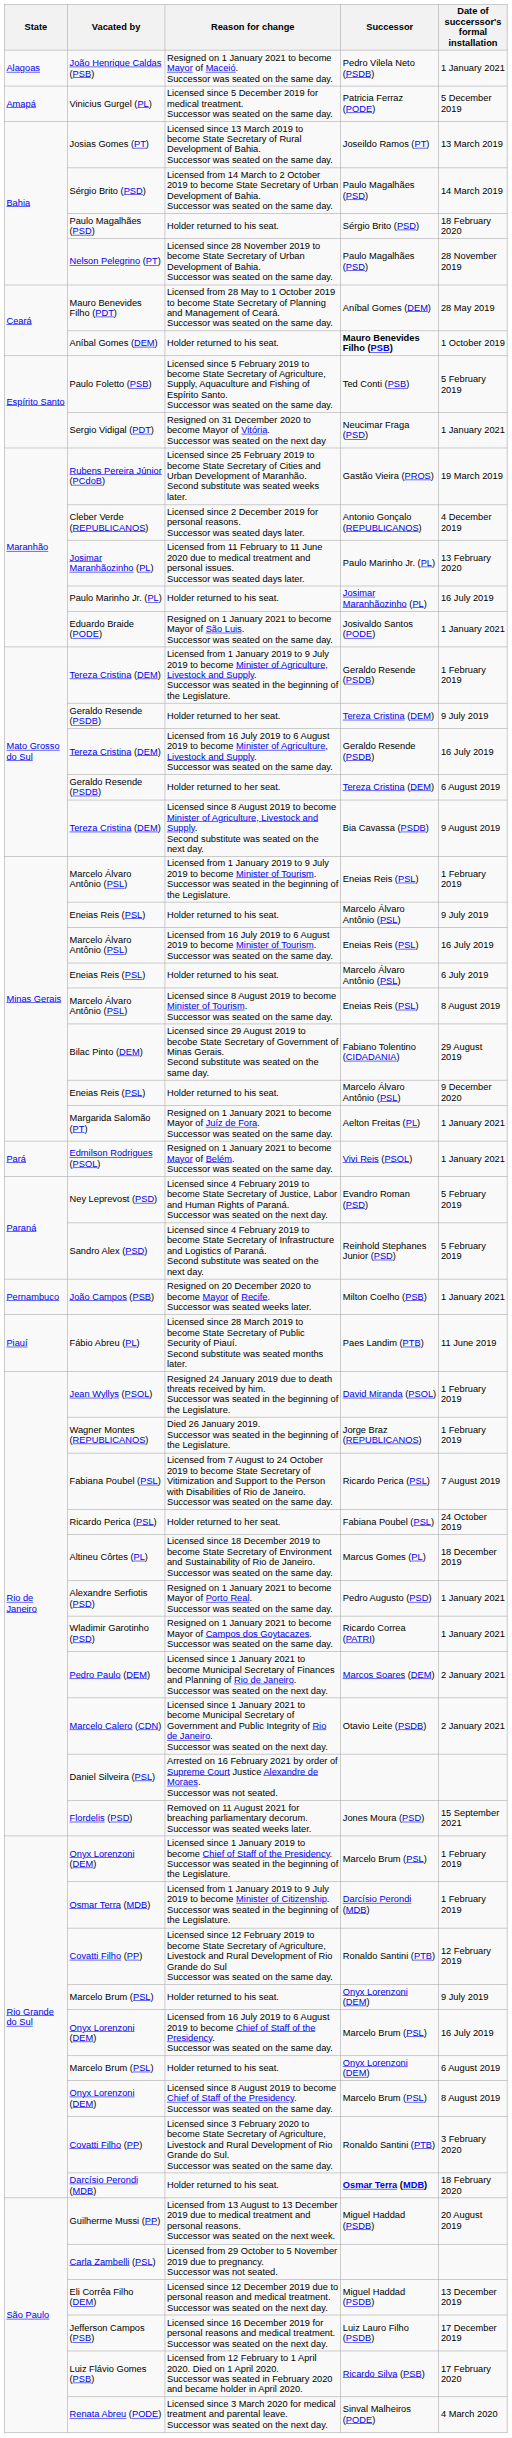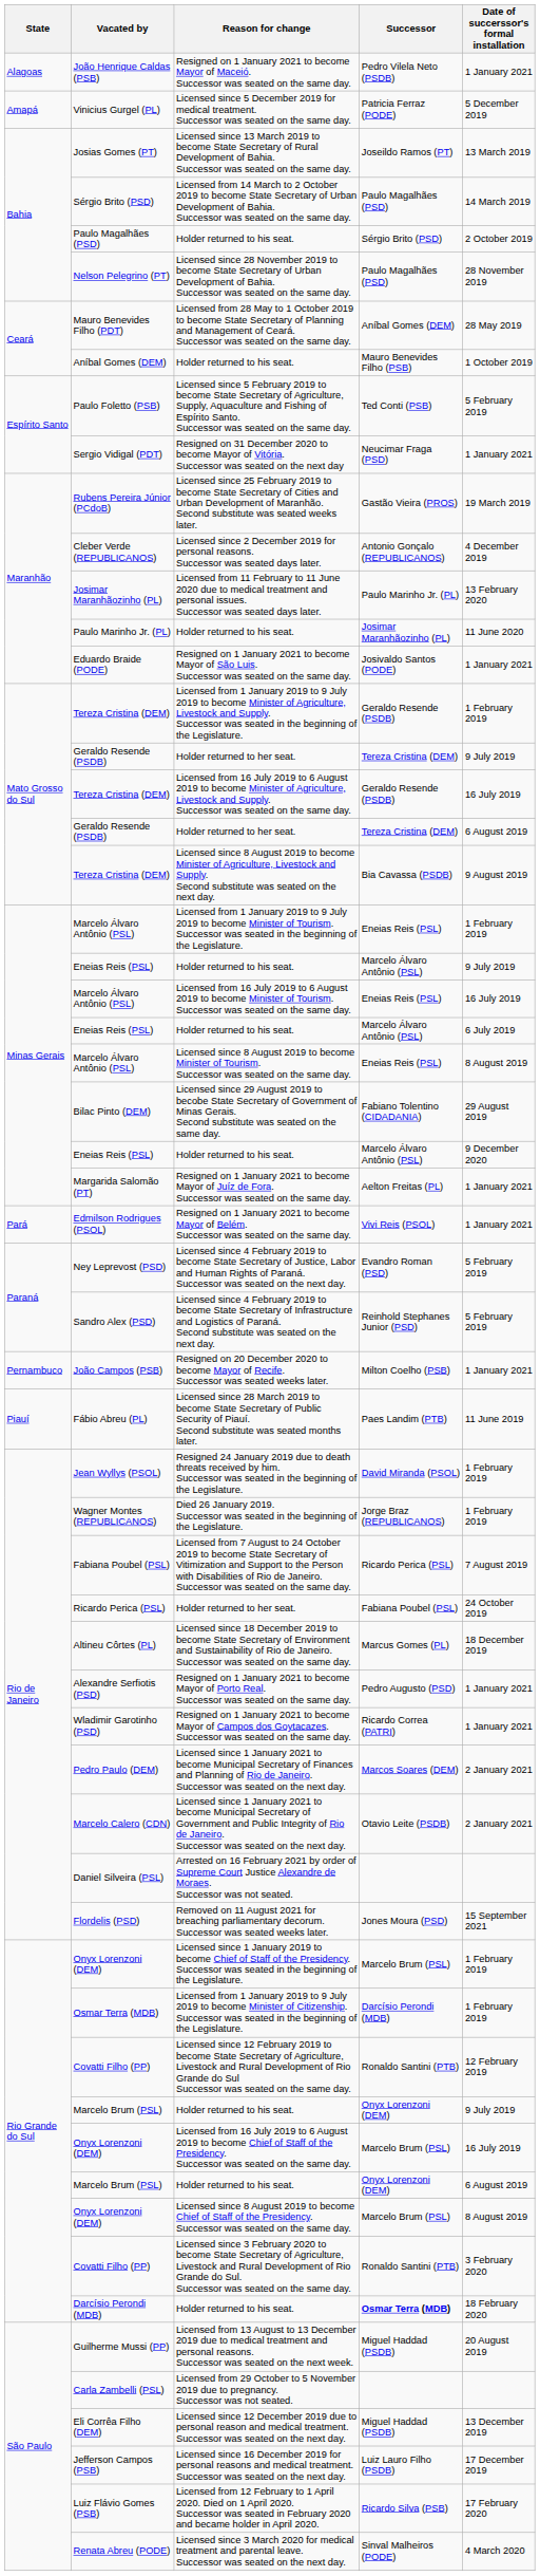 <table class="wikitable sortable plainrowheaders">
 <tr>
 <th>State</th>
 <th>Vacated by</th>
 <th>Reason for change</th>
 <th>Successor</th>
 <th>Date of succerssor's<br>formal installation</th>
 </tr>
 <tr>
 <td><a href='#'>Alagoas</a></td>
 <td><a href='#'>João Henrique Caldas</a> (<a href='#'>PSB</a>)</td>
 <td>Resigned on 1 January 2021 to become <a href='#'>Mayor</a> of <a href='#'>Maceió</a>.<br>Successor was seated on the same day.</td>
 <td>Pedro Vilela Neto (<a href='#'>PSDB</a>)</td>
 <td>1 January 2021</td>
 </tr>
 <tr>
 <td><a href='#'>Amapá</a></td>
 <td>Vinicius Gurgel (<a href='#'>PL</a>)</td>
 <td>Licensed since 5 December 2019 for medical treatment.<br>Successor was seated on the same day.</td>
 <td>Patricia Ferraz (<a href='#'>PODE</a>)</td>
 <td>5 December 2019</td>
 </tr>
 <tr>
 <td rowspan="4"><a href='#'>Bahia</a></td>
 <td>Josias Gomes (<a href='#'>PT</a>)</td>
 <td>Licensed since 13 March 2019 to become State Secretary of Rural Development of Bahia.<br>Successor was seated on the same day.</td>
 <td>Joseildo Ramos (<a href='#'>PT</a>)</td>
 <td>13 March 2019</td>
 </tr>
 <tr>
 <td>Sérgio Brito (<a href='#'>PSD</a>)</td>
 <td>Licensed from 14 March to 2 October 2019 to become State Secretary of Urban Development of Bahia.<br>Successor was seated on the same day.</td>
 <td>Paulo Magalhães (<a href='#'>PSD</a>)</td>
 <td>14 March 2019</td>
 </tr>
 <tr>
 <td>Paulo Magalhães (<a href='#'>PSD</a>)</td>
 <td>Holder returned to his seat.</td>
 <td>Sérgio Brito (<a href='#'>PSD</a>)</td>
-<td>18 February 2020</td>
+<td>2 October 2019</td>
 </tr>
 <tr>
 <td><a href='#'>Nelson Pelegrino</a> (<a href='#'>PT</a>)</td>
 <td>Licensed since 28 November 2019 to become State Secretary of Urban Development of Bahia.<br>Successor was seated on the same day.</td>
 <td>Paulo Magalhães (<a href='#'>PSD</a>)</td>
 <td>28 November 2019</td>
 </tr>
 <tr>
 <td rowspan="2"><a href='#'>Ceará</a></td>
 <td>Mauro Benevides Filho (<a href='#'>PDT</a>)</td>
 <td>Licensed from 28 May to 1 October 2019 to become State Secretary of Planning and Management of Ceará.<br>Successor was seated on the same day.</td>
 <td>Aníbal Gomes (<a href='#'>DEM</a>)</td>
 <td>28 May 2019</td>
 </tr>
 <tr>
 <td>Aníbal Gomes (<a href='#'>DEM</a>)</td>
 <td>Holder returned to his seat.</td>
-<td><strong>Mauro Benevides Filho (<a href='#'>PSB</a>)</strong></td>
+<td>Mauro Benevides Filho (<a href='#'>PSB</a>)</td>
 <td>1 October 2019</td>
 </tr>
 <tr>
 <td rowspan="2"><a href='#'>Espírito Santo</a></td>
 <td>Paulo Foletto (<a href='#'>PSB</a>)</td>
 <td>Licensed since 5 February 2019 to become State Secretary of Agriculture, Supply, Aquaculture and Fishing of Espírito Santo.<br>Successor was seated on the same day.</td>
 <td>Ted Conti (<a href='#'>PSB</a>)</td>
 <td>5 February 2019</td>
 </tr>
 <tr>
 <td>Sergio Vidigal (<a href='#'>PDT</a>)</td>
 <td>Resigned on 31 December 2020 to become Mayor of <a href='#'>Vitória</a>.<br>Successor was seated on the next day</td>
 <td>Neucimar Fraga (<a href='#'>PSD</a>)</td>
 <td>1 January 2021</td>
 </tr>
 <tr>
 <td rowspan="5"><a href='#'>Maranhão</a></td>
 <td><a href='#'>Rubens Pereira Júnior</a> (<a href='#'>PCdoB</a>)</td>
 <td>Licensed since 25 February 2019 to become State Secretary of Cities and Urban Development of Maranhão.<br>Second substitute was seated weeks later.</td>
 <td>Gastão Vieira (<a href='#'>PROS</a>)</td>
 <td>19 March 2019</td>
 </tr>
 <tr>
 <td>Cleber Verde (<a href='#'>REPUBLICANOS</a>)</td>
 <td>Licensed since 2 December 2019 for personal reasons.<br>Successor was seated days later.</td>
 <td>Antonio Gonçalo (<a href='#'>REPUBLICANOS</a>)</td>
 <td>4 December 2019</td>
 </tr>
 <tr>
 <td><a href='#'>Josimar Maranhãozinho</a> (<a href='#'>PL</a>)</td>
 <td>Licensed from 11 February to 11 June 2020 due to medical treatment and personal issues.<br>Successor was seated days later.</td>
 <td>Paulo Marinho Jr. (<a href='#'>PL</a>)</td>
 <td>13 February 2020</td>
 </tr>
 <tr>
 <td>Paulo Marinho Jr. (<a href='#'>PL</a>)</td>
 <td>Holder returned to his seat.</td>
 <td><a href='#'>Josimar Maranhãozinho</a> (<a href='#'>PL</a>)</td>
-<td>16 July 2019</td>
+<td>11 June 2020</td>
 </tr>
 <tr>
 <td>Eduardo Braide (<a href='#'>PODE</a>)</td>
 <td>Resigned on 1 January 2021 to become Mayor of <a href='#'>São Luis</a>.<br>Successor was seated on the same day.</td>
 <td>Josivaldo Santos (<a href='#'>PODE</a>)</td>
 <td>1 January 2021</td>
 </tr>
 <tr>
 <td rowspan="5"><a href='#'>Mato Grosso do Sul</a></td>
 <td><a href='#'>Tereza Cristina</a> (<a href='#'>DEM</a>)</td>
 <td>Licensed from 1 January 2019 to 9 July 2019 to become <a href='#'>Minister of Agriculture, Livestock and Supply</a>.<br>Successor was seated in the beginning of the Legislature.</td>
 <td>Geraldo Resende (<a href='#'>PSDB</a>)</td>
 <td>1 February 2019</td>
 </tr>
 <tr>
 <td>Geraldo Resende (<a href='#'>PSDB</a>)</td>
 <td>Holder returned to her seat.</td>
 <td><a href='#'>Tereza Cristina</a> (<a href='#'>DEM</a>)</td>
 <td>9 July 2019</td>
 </tr>
 <tr>
 <td><a href='#'>Tereza Cristina</a> (<a href='#'>DEM</a>)</td>
 <td>Licensed from 16 July 2019 to 6 August 2019 to become <a href='#'>Minister of Agriculture, Livestock and Supply</a>.<br>Successor was seated on the same day.</td>
 <td>Geraldo Resende (<a href='#'>PSDB</a>)</td>
 <td>16 July 2019</td>
 </tr>
 <tr>
 <td>Geraldo Resende (<a href='#'>PSDB</a>)</td>
 <td>Holder returned to her seat.</td>
 <td><a href='#'>Tereza Cristina</a> (<a href='#'>DEM</a>)</td>
 <td>6 August 2019</td>
 </tr>
 <tr>
 <td><a href='#'>Tereza Cristina</a> (<a href='#'>DEM</a>)</td>
 <td>Licensed since 8 August 2019 to become <a href='#'>Minister of Agriculture, Livestock and Supply</a>.<br>Second substitute was seated on the next day.</td>
 <td>Bia Cavassa (<a href='#'>PSDB</a>)</td>
 <td>9 August 2019</td>
 </tr>
 <tr>
 <td rowspan="8"><a href='#'>Minas Gerais</a></td>
 <td>Marcelo Álvaro Antônio (<a href='#'>PSL</a>)</td>
 <td>Licensed from 1 January 2019 to 9 July 2019 to become <a href='#'>Minister of Tourism</a>.<br>Successor was seated in the beginning of the Legislature.</td>
 <td>Eneias Reis (<a href='#'>PSL</a>)</td>
 <td>1 February 2019</td>
 </tr>
 <tr>
 <td>Eneias Reis (<a href='#'>PSL</a>)</td>
 <td>Holder returned to his seat.</td>
 <td>Marcelo Álvaro Antônio (<a href='#'>PSL</a>)</td>
 <td>9 July 2019</td>
 </tr>
 <tr>
 <td>Marcelo Álvaro Antônio (<a href='#'>PSL</a>)</td>
 <td>Licensed from 16 July 2019 to 6 August 2019 to become <a href='#'>Minister of Tourism</a>.<br>Successor was seated on the same day.</td>
 <td>Eneias Reis (<a href='#'>PSL</a>)</td>
 <td>16 July 2019</td>
 </tr>
 <tr>
 <td>Eneias Reis (<a href='#'>PSL</a>)</td>
 <td>Holder returned to his seat.</td>
 <td>Marcelo Álvaro Antônio (<a href='#'>PSL</a>)</td>
 <td>6 July 2019</td>
 </tr>
 <tr>
 <td>Marcelo Álvaro Antônio (<a href='#'>PSL</a>)</td>
 <td>Licensed since 8 August 2019 to become <a href='#'>Minister of Tourism</a>.<br>Successor was seated on the same day.</td>
 <td>Eneias Reis (<a href='#'>PSL</a>)</td>
 <td>8 August 2019</td>
 </tr>
 <tr>
 <td>Bilac Pinto (<a href='#'>DEM</a>)</td>
 <td>Licensed since 29 August 2019 to becobe State Secretary of Government of Minas Gerais.<br>Second substitute was seated on the same day.</td>
 <td>Fabiano Tolentino (<a href='#'>CIDADANIA</a>)</td>
 <td>29 August 2019</td>
 </tr>
 <tr>
 <td>Eneias Reis (<a href='#'>PSL</a>)</td>
 <td>Holder returned to his seat.</td>
 <td>Marcelo Álvaro Antônio (<a href='#'>PSL</a>)</td>
 <td>9 December 2020</td>
 </tr>
 <tr>
 <td>Margarida Salomão (<a href='#'>PT</a>)</td>
 <td>Resigned on 1 January 2021 to become Mayor of <a href='#'>Juíz de Fora</a>.<br>Successor was seated on the same day.</td>
 <td>Aelton Freitas (<a href='#'>PL</a>)</td>
 <td>1 January 2021</td>
 </tr>
 <tr>
 <td><a href='#'>Pará</a></td>
 <td><a href='#'>Edmilson Rodrigues</a> (<a href='#'>PSOL</a>)</td>
 <td>Resigned on 1 January 2021 to become <a href='#'>Mayor</a> of <a href='#'>Belém</a>.<br>Successor was seated on the same day.</td>
 <td><a href='#'>Vivi Reis</a> (<a href='#'>PSOL</a>)</td>
 <td>1 January 2021</td>
 </tr>
 <tr>
 <td rowspan="2"><a href='#'>Paraná</a></td>
 <td>Ney Leprevost (<a href='#'>PSD</a>)</td>
 <td>Licensed since 4 February 2019 to become State Secretary of Justice, Labor and Human Rights of Paraná.<br>Successor was seated on the next day.</td>
 <td>Evandro Roman (<a href='#'>PSD</a>)</td>
 <td>5 February 2019</td>
 </tr>
 <tr>
 <td>Sandro Alex (<a href='#'>PSD</a>)</td>
 <td>Licensed since 4 February 2019 to become State Secretary of Infrastructure and Logistics of Paraná.<br>Second substitute was seated on the next day.</td>
 <td>Reinhold Stephanes Junior (<a href='#'>PSD</a>)</td>
 <td>5 February 2019</td>
 </tr>
 <tr>
 <td><a href='#'>Pernambuco</a></td>
 <td><a href='#'>João Campos</a> (<a href='#'>PSB</a>)</td>
 <td>Resigned on 20 December 2020 to become <a href='#'>Mayor</a> of <a href='#'>Recife</a>.<br>Successor was seated weeks later.</td>
 <td>Milton Coelho (<a href='#'>PSB</a>)</td>
 <td>1 January 2021</td>
 </tr>
 <tr>
 <td><a href='#'>Piauí</a></td>
 <td>Fábio Abreu (<a href='#'>PL</a>)</td>
 <td>Licensed since 28 March 2019 to become State Secretary of Public Security of Piauí.<br>Second substitute was seated months later.</td>
 <td>Paes Landim (<a href='#'>PTB</a>)</td>
 <td>11 June 2019</td>
 </tr>
 <tr>
 <td rowspan="11"><a href='#'>Rio de Janeiro</a></td>
 <td><a href='#'>Jean Wyllys</a> (<a href='#'>PSOL</a>)</td>
 <td>Resigned 24 January 2019 due to death threats received by him.<br>Successor was seated in the beginning of the Legislature.</td>
 <td><a href='#'>David Miranda</a> (<a href='#'>PSOL</a>)</td>
 <td>1 February 2019</td>
 </tr>
 <tr>
 <td>Wagner Montes (<a href='#'>REPUBLICANOS</a>)</td>
 <td>Died 26 January 2019.<br>Successor was seated in the beginning of the Legislature.</td>
 <td>Jorge Braz (<a href='#'>REPUBLICANOS</a>)</td>
 <td>1 February 2019</td>
 </tr>
 <tr>
 <td>Fabiana Poubel (<a href='#'>PSL</a>)</td>
 <td>Licensed from 7 August to 24 October 2019 to become State Secretary of Vitimization and Support to the Person with Disabilities of Rio de Janeiro.<br>Successor was seated on the same day.</td>
 <td>Ricardo Perica (<a href='#'>PSL</a>)</td>
 <td>7 August 2019</td>
 </tr>
 <tr>
 <td>Ricardo Perica (<a href='#'>PSL</a>)</td>
 <td>Holder returned to her seat.</td>
 <td>Fabiana Poubel (<a href='#'>PSL</a>)</td>
 <td>24 October 2019</td>
 </tr>
 <tr>
 <td>Altineu Côrtes (<a href='#'>PL</a>)</td>
 <td>Licensed since 18 December 2019 to become State Secretary of Environment and Sustainability of Rio de Janeiro.<br>Successor was seated on the same day.</td>
 <td>Marcus Gomes (<a href='#'>PL</a>)</td>
 <td>18 December 2019</td>
 </tr>
 <tr>
 <td>Alexandre Serfiotis (<a href='#'>PSD</a>)</td>
 <td>Resigned on 1 January 2021 to become Mayor of <a href='#'>Porto Real</a>.<br>Successor was seated on the same day.</td>
 <td>Pedro Augusto (<a href='#'>PSD</a>)</td>
 <td>1 January 2021</td>
 </tr>
 <tr>
 <td>Wladimir Garotinho (<a href='#'>PSD</a>)</td>
 <td>Resigned on 1 January 2021 to become Mayor of <a href='#'>Campos dos Goytacazes</a>.<br>Successor was seated on the same day.</td>
 <td>Ricardo Correa (<a href='#'>PATRI</a>)</td>
 <td>1 January 2021</td>
 </tr>
 <tr>
 <td><a href='#'>Pedro Paulo</a> (<a href='#'>DEM</a>)</td>
 <td>Licensed since 1 January 2021 to become Municipal Secretary of Finances and Planning of <a href='#'>Rio de Janeiro</a>.<br>Successor was seated on the next day.</td>
 <td><a href='#'>Marcos Soares</a> (<a href='#'>DEM</a>)</td>
 <td>2 January 2021</td>
 </tr>
 <tr>
 <td><a href='#'>Marcelo Calero</a> (<a href='#'>CDN</a>)</td>
 <td>Licensed since 1 January 2021 to become Municipal Secretary of Government and Public Integrity of <a href='#'>Rio de Janeiro</a>.<br>Successor was seated on the next day.</td>
 <td>Otavio Leite (<a href='#'>PSDB</a>)</td>
 <td>2 January 2021</td>
 </tr>
 <tr>
 <td>Daniel Silveira (<a href='#'>PSL</a>)</td>
 <td>Arrested on 16 February 2021 by order of <a href='#'>Supreme Court</a> Justice <a href='#'>Alexandre de Moraes</a>.<br>Successor was not seated.</td>
 <td></td>
 <td></td>
 </tr>
 <tr>
 <td><a href='#'>Flordelis</a> (<a href='#'>PSD</a>)</td>
 <td>Removed on 11 August 2021 for breaching parliamentary decorum.<br>Successor was seated weeks later.</td>
 <td>Jones Moura (<a href='#'>PSD</a>)</td>
 <td>15 September 2021</td>
 </tr>
 <tr>
 <td rowspan="9"><a href='#'>Rio Grande do Sul</a></td>
 <td><a href='#'>Onyx Lorenzoni</a> (<a href='#'>DEM</a>)</td>
 <td>Licensed since 1 January 2019 to become <a href='#'>Chief of Staff of the Presidency</a>.<br>Successor was seated in the beginning of the Legislature.</td>
 <td>Marcelo Brum (<a href='#'>PSL</a>)</td>
 <td>1 February 2019</td>
 </tr>
 <tr>
 <td><a href='#'>Osmar Terra</a> (<a href='#'>MDB</a>)</td>
 <td>Licensed from 1 January 2019 to 9 July 2019 to become <a href='#'>Minister of Citizenship</a>.<br>Successor was seated in the beginning of the Legislature.</td>
 <td><a href='#'>Darcísio Perondi</a> (<a href='#'>MDB</a>)</td>
 <td>1 February 2019</td>
 </tr>
 <tr>
 <td><a href='#'>Covatti Filho</a> (<a href='#'>PP</a>)</td>
 <td>Licensed since 12 February 2019 to become State Secretary of Agriculture, Livestock and Rural Development of Rio Grande do Sul<br>Successor was seated on the same day.</td>
 <td>Ronaldo Santini (<a href='#'>PTB</a>)</td>
 <td>12 February 2019</td>
 </tr>
 <tr>
 <td>Marcelo Brum (<a href='#'>PSL</a>)</td>
 <td>Holder returned to his seat.</td>
 <td><a href='#'>Onyx Lorenzoni</a> (<a href='#'>DEM</a>)</td>
 <td>9 July 2019</td>
 </tr>
 <tr>
 <td><a href='#'>Onyx Lorenzoni</a> (<a href='#'>DEM</a>)</td>
 <td>Licensed from 16 July 2019 to 6 August 2019 to become <a href='#'>Chief of Staff of the Presidency</a>.<br>Successor was seated on the same day.</td>
 <td>Marcelo Brum (<a href='#'>PSL</a>)</td>
 <td>16 July 2019</td>
 </tr>
 <tr>
 <td>Marcelo Brum (<a href='#'>PSL</a>)</td>
 <td>Holder returned to his seat.</td>
 <td><a href='#'>Onyx Lorenzoni</a> (<a href='#'>DEM</a>)</td>
 <td>6 August 2019</td>
 </tr>
 <tr>
 <td><a href='#'>Onyx Lorenzoni</a> (<a href='#'>DEM</a>)</td>
 <td>Licensed since 8 August 2019 to become <a href='#'>Chief of Staff of the Presidency</a>.<br>Successor was seated on the same day.</td>
 <td>Marcelo Brum (<a href='#'>PSL</a>)</td>
 <td>8 August 2019</td>
 </tr>
 <tr>
 <td><a href='#'>Covatti Filho</a> (<a href='#'>PP</a>)</td>
 <td>Licensed since 3 February 2020 to become State Secretary of Agriculture, Livestock and Rural Development of Rio Grande do Sul.<br>Successor was seated on the same day.</td>
 <td>Ronaldo Santini (<a href='#'>PTB</a>)</td>
 <td>3 February 2020</td>
 </tr>
 <tr>
 <td><a href='#'>Darcísio Perondi</a> (<a href='#'>MDB</a>)</td>
 <td>Holder returned to his seat.</td>
 <td><strong><a href='#'>Osmar Terra</a> (<a href='#'>MDB</a>)</strong></td>
 <td>18 February 2020</td>
 </tr>
 <tr>
 <td rowspan="6"><a href='#'>São Paulo</a></td>
 <td>Guilherme Mussi (<a href='#'>PP</a>)</td>
 <td>Licensed from 13 August to 13 December 2019 due to medical treatment and personal reasons.<br>Successor was seated on the next week.</td>
 <td>Miguel Haddad (<a href='#'>PSDB</a>)</td>
 <td>20 August 2019</td>
 </tr>
 <tr>
 <td><a href='#'>Carla Zambelli</a> (<a href='#'>PSL</a>)</td>
 <td>Licensed from 29 October to 5 November 2019 due to pregnancy.<br>Successor was not seated.</td>
 <td></td>
 <td></td>
 </tr>
 <tr>
 <td>Eli Corrêa Filho (<a href='#'>DEM</a>)</td>
 <td>Licensed since 12 December 2019 due to personal reason and medical treatment.<br>Successor was seated on the next day.</td>
 <td>Miguel Haddad (<a href='#'>PSDB</a>)</td>
 <td>13 December 2019</td>
 </tr>
 <tr>
 <td>Jefferson Campos (<a href='#'>PSB</a>)</td>
 <td>Licensed since 16 December 2019 for personal reasons and medical treatment.<br>Successor was seated on the next day.</td>
 <td>Luiz Lauro Filho (<a href='#'>PSDB</a>)</td>
 <td>17 December 2019</td>
 </tr>
 <tr>
 <td>Luiz Flávio Gomes (<a href='#'>PSB</a>)</td>
 <td>Licensed from 12 February to 1 April 2020. Died on 1 April 2020.<br>Successor was seated in February 2020 and became holder in April 2020.</td>
 <td><a href='#'>Ricardo Silva</a> (<a href='#'>PSB</a>)</td>
 <td>17 February 2020</td>
 </tr>
 <tr>
 <td><a href='#'>Renata Abreu</a> (<a href='#'>PODE</a>)</td>
 <td>Licensed since 3 March 2020 for medical treatment and parental leave.<br>Successor was seated on the next day.</td>
 <td>Sinval Malheiros (<a href='#'>PODE</a>)</td>
 <td>4 March 2020</td>
 </tr>
 </table>
